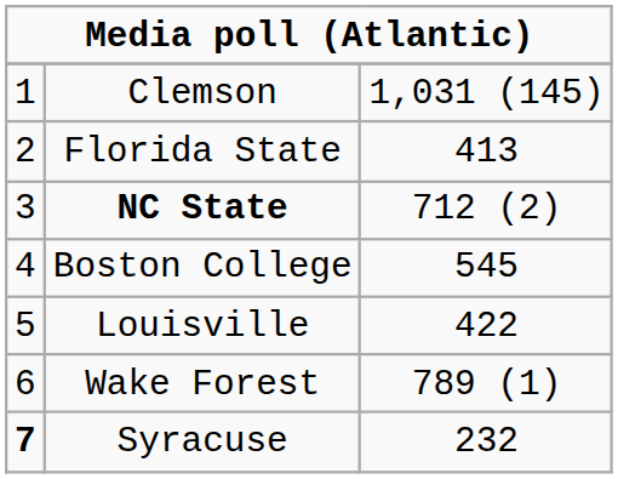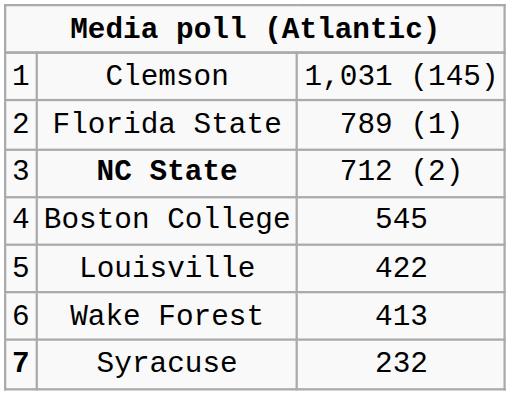 <table class="wikitable">
 <tr align="center">
 <td align="center" Colspan="3"><strong>Media poll (Atlantic)</strong></td>
 </tr>
 <tr align="center">
 </tr>
 <tr align="center">
 <td>1</td>
 <td>Clemson</td>
 <td>1,031 (145)</td>
 </tr>
 <tr align="center">
 <td>2</td>
 <td>Florida State</td>
-<td>413</td>
+<td>789 (1)</td>
 </tr>
 <tr align="center">
 <td>3</td>
 <td><strong>NC State</strong></td>
 <td>712 (2)</td>
 </tr>
 <tr align="center">
 <td>4</td>
 <td>Boston College</td>
 <td>545</td>
 </tr>
 <tr align="center">
 <td>5</td>
 <td>Louisville</td>
 <td>422</td>
 </tr>
 <tr align="center">
 <td>6</td>
 <td>Wake Forest</td>
-<td>789 (1)</td>
+<td>413</td>
 </tr>
 <tr align="center">
 <td><strong>7</strong></td>
 <td>Syracuse</td>
 <td>232</td>
 </tr>
 </table>
